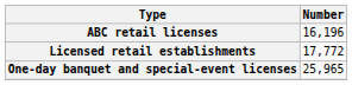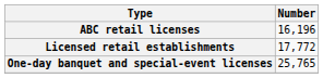 <table class="wikitable plainrowheaders">
 <tr>
 <th scope="col">Type</th>
 <th scope="col">Number</th>
 </tr>
 <tr>
 <th scope="row">ABC retail licenses</th>
 <td>16,196</td>
 </tr>
 <tr>
 <th scope="row">Licensed retail establishments</th>
 <td>17,772</td>
 </tr>
 <tr>
 <th scope="row">One-day banquet and special-event licenses</th>
-<td>25,965</td>
+<td>25,765</td>
 </tr>
 <tr>
 </tr>
 </table>
